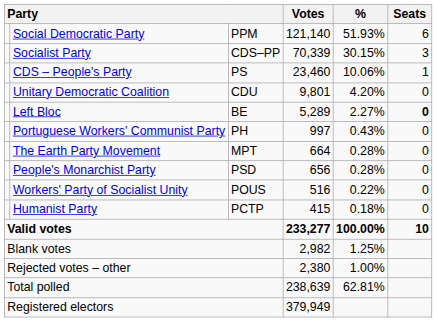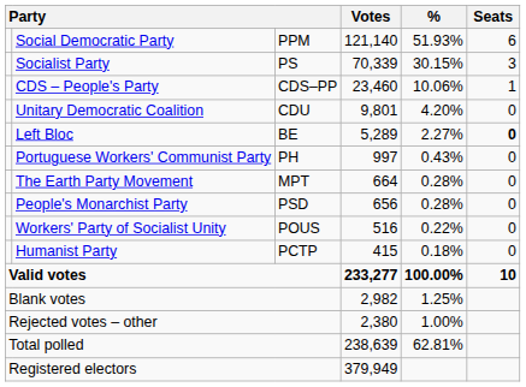 <table class="wikitable" border="1" style="text-align:right;">
 <tr>
 <th style="text-align:left;" colspan=3>Party</th>
 <th align=center width="50">Votes</th>
 <th align=center width="50">%</th>
 <th align=center width="50">Seats</th>
 </tr>
 <tr>
 <td></td>
 <td align=left><a href='#'>Social Democratic Party</a></td>
 <td align=left>PPM</td>
 <td>121,140</td>
 <td>51.93%</td>
 <td>6</td>
 </tr>
 <tr>
 <td></td>
 <td align=left><a href='#'>Socialist Party</a></td>
-<td align=left style="white-space: nowrap;">CDS–PP</td>
+<td align=left>PS</td>
 <td>70,339</td>
 <td>30.15%</td>
 <td>3</td>
 </tr>
 <tr>
 <td></td>
 <td align=left><a href='#'>CDS – People's Party</a></td>
-<td align=left>PS</td>
+<td align=left style="white-space: nowrap;">CDS–PP</td>
 <td>23,460</td>
 <td>10.06%</td>
 <td>1</td>
 </tr>
 <tr>
 <td></td>
 <td align=left style="white-space: nowrap;"><a href='#'>Unitary Democratic Coalition</a></td>
 <td align=left>CDU</td>
 <td>9,801</td>
 <td>4.20%</td>
 <td>0</td>
 </tr>
 <tr>
 <td></td>
 <td align=left><a href='#'>Left Bloc</a></td>
 <td align=left>BE</td>
 <td>5,289</td>
 <td>2.27%</td>
 <td><strong>0</strong></td>
 </tr>
 <tr>
 <td></td>
 <td align=left><a href='#'>Portuguese Workers' Communist Party</a></td>
 <td align=left>PH</td>
 <td>997</td>
 <td>0.43%</td>
 <td>0</td>
 </tr>
 <tr>
 <td></td>
 <td align=left><a href='#'>The Earth Party Movement</a></td>
 <td align=left>MPT</td>
 <td>664</td>
 <td>0.28%</td>
 <td>0</td>
 </tr>
 <tr>
 <td></td>
 <td align=left><a href='#'>People's Monarchist Party</a></td>
 <td align=left>PSD</td>
 <td>656</td>
 <td>0.28%</td>
 <td>0</td>
 </tr>
 <tr>
 <td></td>
 <td align=left><a href='#'>Workers' Party of Socialist Unity</a></td>
 <td align=left>POUS</td>
 <td>516</td>
 <td>0.22%</td>
 <td>0</td>
 </tr>
 <tr>
 <td></td>
 <td align=left><a href='#'>Humanist Party</a></td>
 <td align=left>PCTP</td>
 <td>415</td>
 <td>0.18%</td>
 <td>0</td>
 </tr>
 <tr style="font-weight:bold">
 <td align=left colspan=3>Valid votes</td>
 <td>233,277</td>
 <td>100.00%</td>
 <td>10</td>
 </tr>
 <tr>
 <td align=left colspan=3>Blank votes</td>
 <td>2,982</td>
 <td>1.25%</td>
 <td></td>
 </tr>
 <tr>
 <td align=left colspan=3>Rejected votes – other</td>
 <td>2,380</td>
 <td>1.00%</td>
 <td></td>
 </tr>
 <tr>
 <td align=left colspan=3>Total polled</td>
 <td>238,639</td>
 <td>62.81%</td>
 <td></td>
 </tr>
 <tr>
 <td align=left colspan=3>Registered electors</td>
 <td>379,949</td>
 <td></td>
 <td></td>
 </tr>
 </table>
